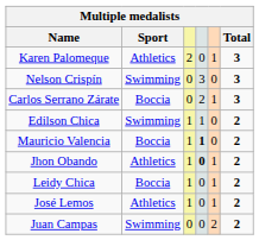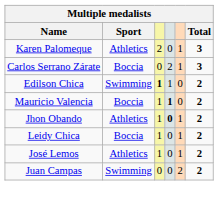 <table class=wikitable style=font-size:85%;text-align:center;float:right>
 <tr style="background:#efefef;">
 <th colspan=6><strong>Multiple medalists</strong></th>
 </tr>
 <tr>
 <th>Name</th>
 <th>Sport</th>
 <td bgcolor=F7F6A8></td>
 <td bgcolor=DCE5E5></td>
 <td bgcolor=FFDAB9></td>
 <th>Total</th>
 </tr>
 <tr>
 <td><a href='#'>Karen Palomeque</a></td>
 <td><a href='#'>Athletics</a></td>
 <td bgcolor=F7F6A8>2</td>
 <td bgcolor=DCE5E5>0</td>
 <td bgcolor=FFDAB9>1</td>
 <td><strong>3</strong></td>
 </tr>
 <tr>
-<td><a href='#'>Nelson Crispín</a></td>
-<td><a href='#'>Swimming</a></td>
-<td bgcolor=F7F6A8>0</td>
-<td bgcolor=DCE5E5>3</td>
-<td bgcolor=FFDAB9>0</td>
-<td><strong>3</strong></td>
-</tr>
-<tr>
 <td><a href='#'>Carlos Serrano Zárate</a></td>
 <td><a href='#'>Boccia</a></td>
 <td bgcolor=F7F6A8>0</td>
 <td bgcolor=DCE5E5>2</td>
 <td bgcolor=FFDAB9>1</td>
 <td><strong>3</strong></td>
 </tr>
 <tr>
 <td><a href='#'>Edilson Chica</a></td>
 <td><a href='#'>Swimming</a></td>
-<td bgcolor=F7F6A8>1</td>
+<td bgcolor=F7F6A8><strong>1</strong></td>
 <td bgcolor=DCE5E5>1</td>
 <td bgcolor=FFDAB9>0</td>
 <td><strong>2</strong></td>
 </tr>
 <tr>
 <td><a href='#'>Mauricio Valencia</a></td>
 <td><a href='#'>Boccia</a></td>
 <td bgcolor=F7F6A8>1</td>
 <td bgcolor=DCE5E5><strong>1</strong></td>
 <td bgcolor=FFDAB9>0</td>
 <td><strong>2</strong></td>
 </tr>
 <tr>
 <td><a href='#'>Jhon Obando</a></td>
 <td><a href='#'>Athletics</a></td>
 <td bgcolor=F7F6A8>1</td>
 <td bgcolor=DCE5E5><strong>0</strong></td>
 <td bgcolor=FFDAB9>1</td>
 <td><strong>2</strong></td>
 </tr>
 <tr>
 <td><a href='#'>Leidy Chica</a></td>
 <td><a href='#'>Boccia</a></td>
 <td bgcolor=F7F6A8>1</td>
 <td bgcolor=DCE5E5>0</td>
 <td bgcolor=FFDAB9>1</td>
 <td><strong>2</strong></td>
 </tr>
 <tr>
 <td><a href='#'>José Lemos</a></td>
 <td><a href='#'>Athletics</a></td>
 <td bgcolor=F7F6A8>1</td>
 <td bgcolor=DCE5E5>0</td>
 <td bgcolor=FFDAB9>1</td>
 <td><strong>2</strong></td>
 </tr>
 <tr>
 <td><a href='#'>Juan Campas</a></td>
 <td><a href='#'>Swimming</a></td>
 <td bgcolor=F7F6A8>0</td>
 <td bgcolor=DCE5E5>0</td>
 <td bgcolor=FFDAB9>2</td>
 <td><strong>2</strong></td>
 </tr>
 </table>
